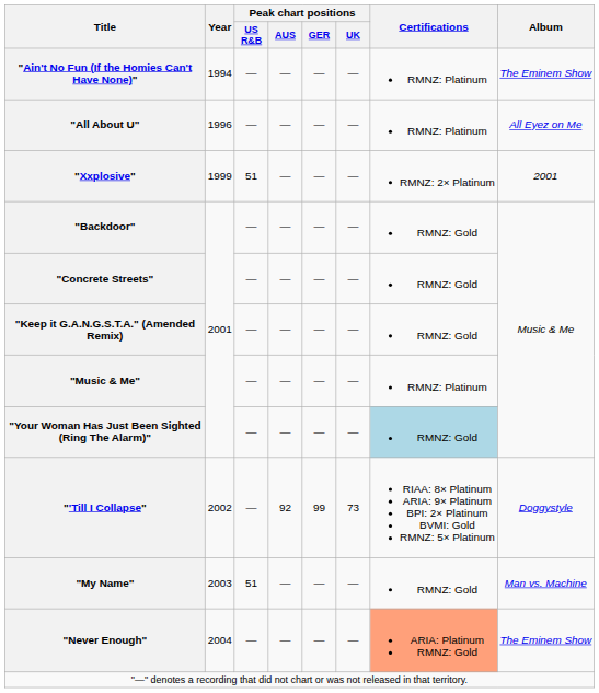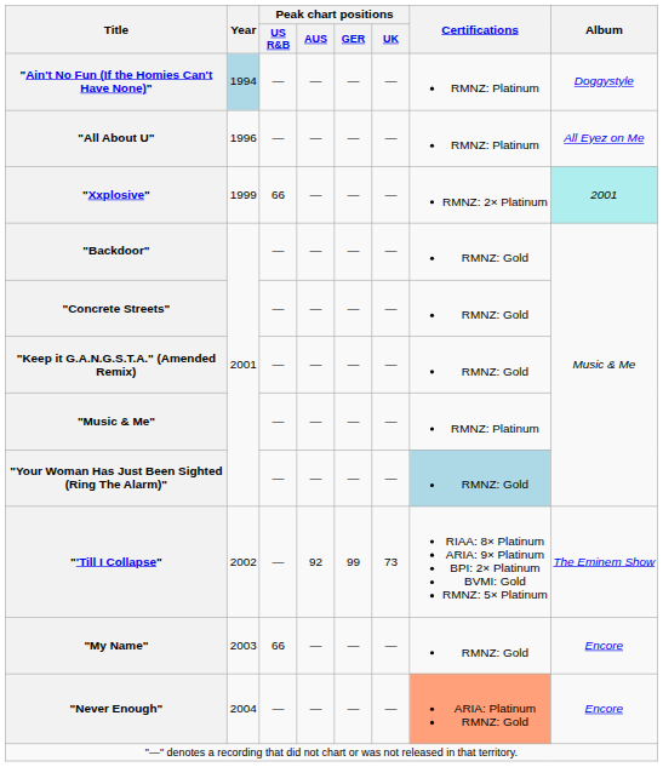 <table class="wikitable plainrowheaders" style="text-align:center;">
 <tr>
 <th scope="col" rowspan="2" style="width:18em;">Title</th>
 <th scope="col" rowspan="2">Year</th>
 <th scope="col" colspan="4">Peak chart positions</th>
 <th scope="col" rowspan="2"><a href='#'>Certifications</a></th>
 <th scope="col" rowspan="2">Album</th>
 </tr>
 <tr>
 <th scope="col" style="width:3em;font-size:90%;"><a href='#'>US<br>R&B</a><br></th>
 <th scope="col" style="width:3em;font-size:90%;"><a href='#'>AUS</a><br></th>
 <th scope="col" style="width:3em;font-size:90%;"><a href='#'>GER</a><br></th>
 <th scope="col" style="width:3em;font-size:90%;"><a href='#'>UK</a><br></th>
 </tr>
 <tr>
 <th scope="row">"<a href='#'>Ain't No Fun (If the Homies Can't Have None)</a>"<br></th>
-<td>1994</td>
+<td style="background: lightblue;">1994</td>
 <td>—</td>
 <td>—</td>
 <td>—</td>
 <td>—</td>
 <td><br><ul><li>RMNZ: Platinum</li></ul></td>
-<td><em><a href='#'>The Eminem Show</a></em></td>
+<td><em><a href='#'>Doggystyle</a></em></td>
 </tr>
 <tr>
 <th scope="row">"All About U"<br></th>
 <td>1996</td>
 <td>—</td>
 <td>—</td>
 <td>—</td>
 <td>—</td>
 <td><br><ul><li>RMNZ: Platinum</li></ul></td>
 <td><em><a href='#'>All Eyez on Me</a></em></td>
 </tr>
 <tr>
 <th scope="row">"<a href='#'>Xxplosive</a>"<br></th>
 <td>1999</td>
-<td>51</td>
+<td>66</td>
 <td>—</td>
 <td>—</td>
 <td>—</td>
 <td><br><ul><li>RMNZ: 2× Platinum</li></ul></td>
-<td><em>2001</em></td>
+<td style="background: paleturquoise;"><em>2001</em></td>
 </tr>
 <tr>
 <th scope="row">"Backdoor"</th>
 <td rowspan=5>2001</td>
 <td>—</td>
 <td>—</td>
 <td>—</td>
 <td>—</td>
 <td><br><ul><li>RMNZ: Gold</li></ul></td>
 <td rowspan=5><em>Music & Me</em></td>
 </tr>
 <tr>
 <th scope="row">"Concrete Streets"</th>
 <td>—</td>
 <td>—</td>
 <td>—</td>
 <td>—</td>
 <td><br><ul><li>RMNZ: Gold</li></ul></td>
 </tr>
 <tr>
 <th scope="row">"Keep it G.A.N.G.S.T.A." (Amended Remix)<br></th>
 <td>—</td>
 <td>—</td>
 <td>—</td>
 <td>—</td>
 <td><br><ul><li>RMNZ: Gold</li></ul></td>
 </tr>
 <tr>
 <th scope="row">"Music & Me"</th>
 <td>—</td>
 <td>—</td>
 <td>—</td>
 <td>—</td>
 <td><br><ul><li>RMNZ: Platinum</li></ul></td>
 </tr>
 <tr>
 <th scope="row">"Your Woman Has Just Been Sighted (Ring The Alarm)"<br></th>
 <td>—</td>
 <td>—</td>
 <td>—</td>
 <td>—</td>
 <td style="background: lightblue;"><br><ul><li>RMNZ: Gold</li></ul></td>
 </tr>
 <tr>
 <th scope="row">"<a href='#'>'Till I Collapse</a>"<br></th>
 <td>2002</td>
 <td>—</td>
 <td>92</td>
 <td>99</td>
 <td>73</td>
 <td><br><ul><li>RIAA: 8× Platinum</li><li>ARIA: 9× Platinum</li><li>BPI: 2× Platinum</li><li>BVMI: Gold</li><li>RMNZ: 5× Platinum</li></ul></td>
-<td><em><a href='#'>Doggystyle</a></em></td>
+<td><em><a href='#'>The Eminem Show</a></em></td>
 </tr>
 <tr>
 <th scope="row">"My Name"<br></th>
 <td>2003</td>
-<td>51</td>
+<td>66</td>
 <td>—</td>
 <td>—</td>
 <td>—</td>
 <td><br><ul><li>RMNZ: Gold</li></ul></td>
-<td><em><a href='#'>Man vs. Machine</a></em></td>
+<td><em><a href='#'>Encore</a></em></td>
 </tr>
 <tr>
 <th scope="row">"Never Enough"<br></th>
 <td>2004</td>
 <td>—</td>
 <td>—</td>
 <td>—</td>
 <td>—</td>
 <td style="background: lightsalmon;"><br><ul><li>ARIA: Platinum</li><li>RMNZ: Gold</li></ul></td>
-<td><em><a href='#'>The Eminem Show</a></em></td>
+<td><em><a href='#'>Encore</a></em></td>
 </tr>
 <tr>
 <td colspan="14" style="font-size:90%">"—" denotes a recording that did not chart or was not released in that territory.</td>
 </tr>
 </table>
